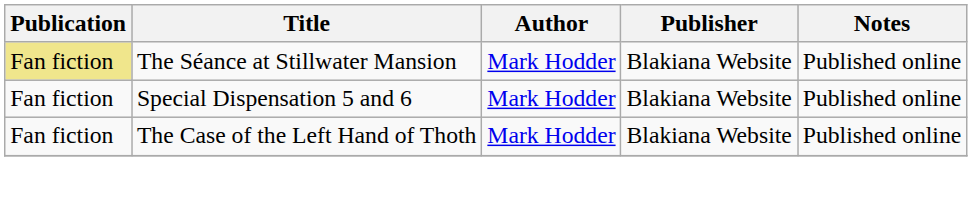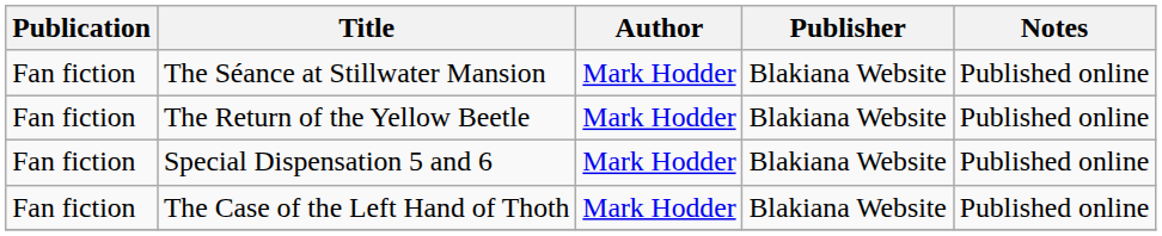 <table class="wikitable">
 <tr>
 <th>Publication</th>
 <th>Title</th>
 <th>Author</th>
 <th>Publisher</th>
 <th>Notes</th>
 </tr>
 <tr>
-<td style="background: khaki;">Fan fiction</td>
+<td>Fan fiction</td>
 <td>The Séance at Stillwater Mansion</td>
+<td><a href='#'>Mark Hodder</a></td>
+<td>Blakiana Website</td>
+<td>Published online</td>
+</tr>
+<tr>
+<td>Fan fiction</td>
+<td>The Return of the Yellow Beetle</td>
 <td><a href='#'>Mark Hodder</a></td>
 <td>Blakiana Website</td>
 <td>Published online</td>
 </tr>
 <tr>
 <td>Fan fiction</td>
 <td>Special Dispensation 5 and 6</td>
 <td><a href='#'>Mark Hodder</a></td>
 <td>Blakiana Website</td>
 <td>Published online</td>
 </tr>
 <tr>
 <td>Fan fiction</td>
 <td>The Case of the Left Hand of Thoth</td>
 <td><a href='#'>Mark Hodder</a></td>
 <td>Blakiana Website</td>
 <td>Published online</td>
 </tr>
 <tr>
 </tr>
 </table>
